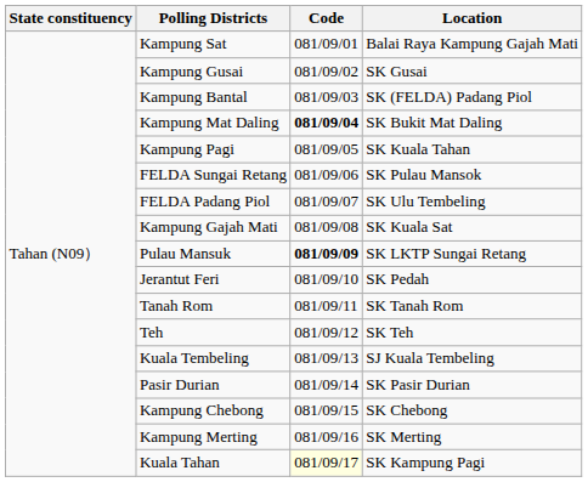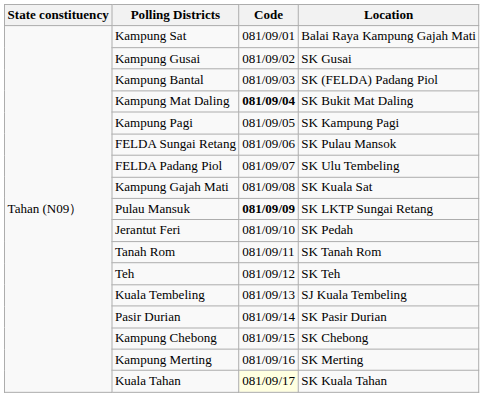 <table class="wikitable sortable mw-collapsible" style="white-space:nowrap;font-size:85%">
 <tr>
 <th>State constituency</th>
 <th>Polling Districts</th>
 <th>Code</th>
 <th>Location</th>
 </tr>
 <tr>
 <td rowspan="17">Tahan (N09）</td>
 <td>Kampung Sat</td>
 <td>081/09/01</td>
 <td>Balai Raya Kampung Gajah Mati</td>
 </tr>
 <tr>
 <td>Kampung Gusai</td>
 <td>081/09/02</td>
 <td>SK Gusai</td>
 </tr>
 <tr>
 <td>Kampung Bantal</td>
 <td>081/09/03</td>
 <td>SK (FELDA) Padang Piol</td>
 </tr>
 <tr>
 <td>Kampung Mat Daling</td>
 <td><strong>081/09/04</strong></td>
 <td>SK Bukit Mat Daling</td>
 </tr>
 <tr>
 <td>Kampung Pagi</td>
 <td>081/09/05</td>
-<td>SK Kuala Tahan</td>
+<td>SK Kampung Pagi</td>
 </tr>
 <tr>
 <td>FELDA Sungai Retang</td>
 <td>081/09/06</td>
 <td>SK Pulau Mansok</td>
 </tr>
 <tr>
 <td>FELDA Padang Piol</td>
 <td>081/09/07</td>
 <td>SK Ulu Tembeling</td>
 </tr>
 <tr>
 <td>Kampung Gajah Mati</td>
 <td>081/09/08</td>
 <td>SK Kuala Sat</td>
 </tr>
 <tr>
 <td>Pulau Mansuk</td>
 <td><strong>081/09/09</strong></td>
 <td>SK LKTP Sungai Retang</td>
 </tr>
 <tr>
 <td>Jerantut Feri</td>
 <td>081/09/10</td>
 <td>SK Pedah</td>
 </tr>
 <tr>
 <td>Tanah Rom</td>
 <td>081/09/11</td>
 <td>SK Tanah Rom</td>
 </tr>
 <tr>
 <td>Teh</td>
 <td>081/09/12</td>
 <td>SK Teh</td>
 </tr>
 <tr>
 <td>Kuala Tembeling</td>
 <td>081/09/13</td>
 <td>SJ Kuala Tembeling</td>
 </tr>
 <tr>
 <td>Pasir Durian</td>
 <td>081/09/14</td>
 <td>SK Pasir Durian</td>
 </tr>
 <tr>
 <td>Kampung Chebong</td>
 <td>081/09/15</td>
 <td>SK Chebong</td>
 </tr>
 <tr>
 <td>Kampung Merting</td>
 <td>081/09/16</td>
 <td>SK Merting</td>
 </tr>
 <tr>
 <td>Kuala Tahan</td>
 <td style="background: lightyellow;">081/09/17</td>
-<td>SK Kampung Pagi</td>
+<td>SK Kuala Tahan</td>
 </tr>
 </table>
